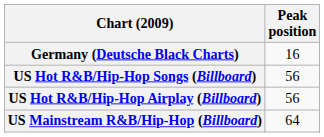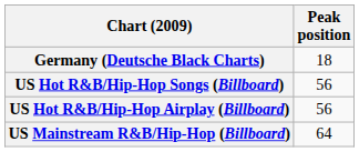 <table class="wikitable sortable plainrowheaders" style="text-align:center;">
 <tr>
 <th scope="col">Chart (2009)</th>
 <th scope="col">Peak<br>position</th>
 </tr>
 <tr>
 <th scope="row">Germany (<a href='#'>Deutsche Black Charts</a>)</th>
-<td>16</td>
+<td>18</td>
 </tr>
 <tr>
 <th scope="row">US <a href='#'>Hot R&B/Hip-Hop Songs</a> (<em><a href='#'>Billboard</a></em>)</th>
 <td>56</td>
 </tr>
 <tr>
 <th scope="row">US <a href='#'>Hot R&B/Hip-Hop Airplay</a> (<em><a href='#'>Billboard</a></em>)</th>
 <td>56</td>
 </tr>
 <tr>
 <th scope="row">US <a href='#'>Mainstream R&B/Hip-Hop</a> (<em><a href='#'>Billboard</a></em>)</th>
 <td>64</td>
 </tr>
 </table>
